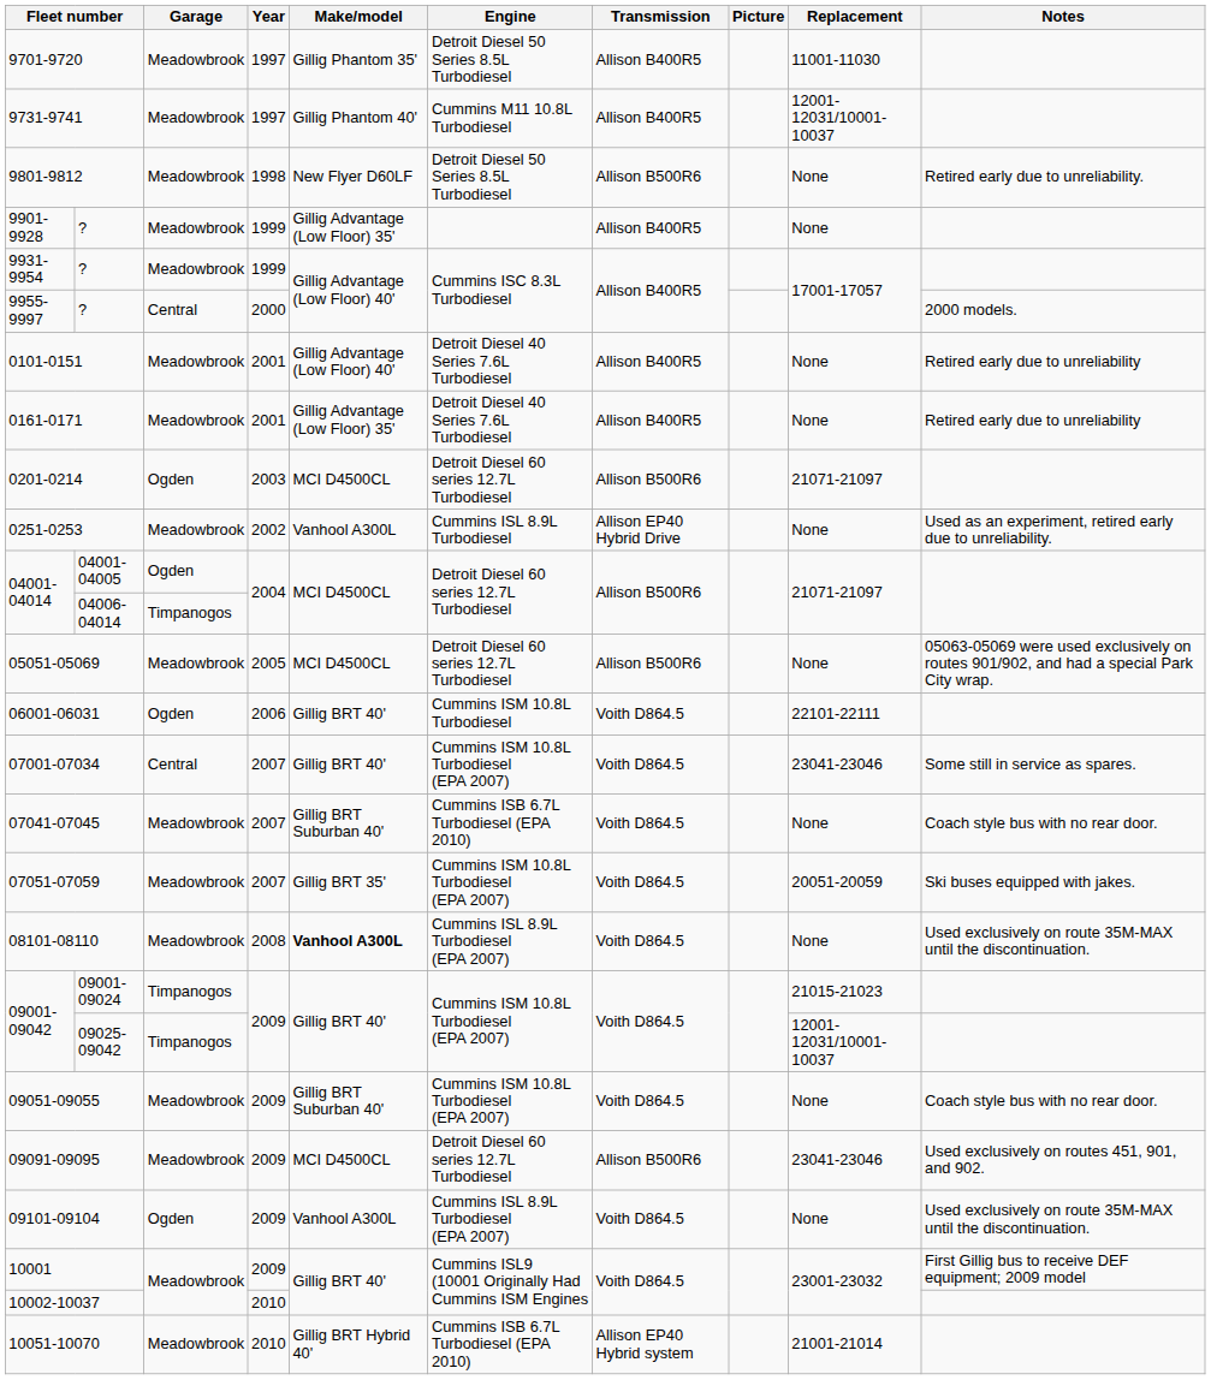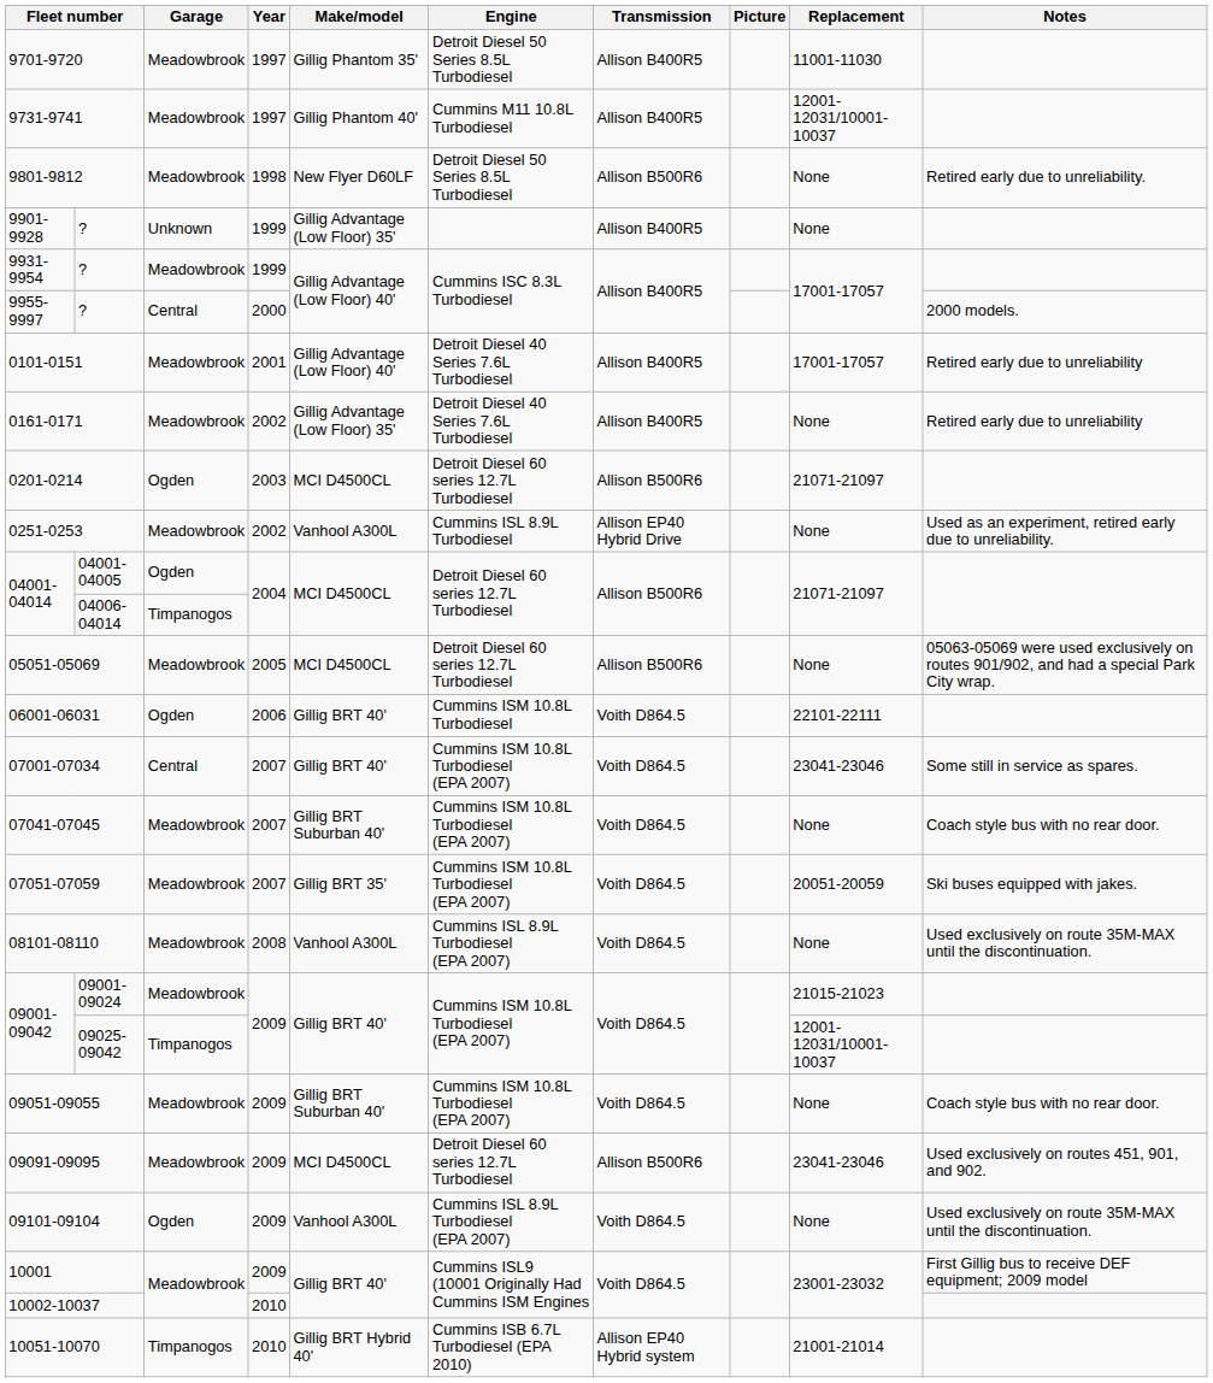 <table class="wikitable mw-collapsible">
 <tr>
 <th colspan="2">Fleet number</th>
 <th>Garage</th>
 <th>Year</th>
 <th>Make/model</th>
 <th>Engine</th>
 <th>Transmission</th>
 <th>Picture</th>
 <th>Replacement</th>
 <th>Notes</th>
 </tr>
 <tr>
 <td colspan="2">9701-9720</td>
 <td>Meadowbrook</td>
 <td>1997</td>
 <td>Gillig Phantom 35'</td>
 <td>Detroit Diesel 50 Series 8.5L Turbodiesel</td>
 <td>Allison B400R5</td>
 <td></td>
 <td>11001-11030</td>
 <td></td>
 </tr>
 <tr>
 <td colspan="2">9731-9741</td>
 <td>Meadowbrook</td>
 <td>1997</td>
 <td>Gillig Phantom 40'</td>
 <td>Cummins M11 10.8L Turbodiesel</td>
 <td>Allison B400R5</td>
 <td></td>
 <td>12001-12031/10001-10037</td>
 <td></td>
 </tr>
 <tr>
 <td colspan="2">9801-9812</td>
 <td>Meadowbrook</td>
 <td>1998</td>
 <td>New Flyer D60LF</td>
 <td>Detroit Diesel 50 Series 8.5L Turbodiesel</td>
 <td>Allison B500R6</td>
 <td></td>
 <td>None</td>
 <td>Retired early due to unreliability.</td>
 </tr>
 <tr>
 <td>9901-9928</td>
 <td>?</td>
-<td>Meadowbrook</td>
+<td>Unknown</td>
 <td>1999</td>
 <td>Gillig Advantage (Low Floor) 35'</td>
 <td></td>
 <td>Allison B400R5</td>
 <td></td>
 <td>None</td>
 <td></td>
 </tr>
 <tr>
 <td>9931-9954</td>
 <td>?</td>
 <td>Meadowbrook</td>
 <td>1999</td>
 <td rowspan="2">Gillig Advantage (Low Floor) 40'</td>
 <td rowspan="2">Cummins ISC 8.3L Turbodiesel</td>
 <td rowspan="2">Allison B400R5</td>
 <td></td>
 <td rowspan="2">17001-17057</td>
 <td></td>
 </tr>
 <tr>
 <td>9955-9997</td>
 <td>?</td>
 <td>Central</td>
 <td>2000</td>
 <td></td>
 <td>2000 models.</td>
 </tr>
 <tr>
 <td colspan="2">0101-0151</td>
 <td>Meadowbrook</td>
 <td>2001</td>
 <td>Gillig Advantage (Low Floor) 40'</td>
 <td>Detroit Diesel 40 Series 7.6L Turbodiesel</td>
 <td>Allison B400R5</td>
 <td></td>
-<td>None</td>
+<td>17001-17057</td>
 <td>Retired early due to unreliability</td>
 </tr>
 <tr>
 <td colspan="2">0161-0171</td>
 <td>Meadowbrook</td>
-<td>2001</td>
+<td>2002</td>
 <td>Gillig Advantage (Low Floor) 35'</td>
 <td>Detroit Diesel 40 Series 7.6L Turbodiesel</td>
 <td>Allison B400R5</td>
 <td></td>
 <td>None</td>
 <td>Retired early due to unreliability</td>
 </tr>
 <tr>
 <td colspan="2">0201-0214</td>
 <td>Ogden</td>
 <td>2003</td>
 <td>MCI D4500CL</td>
 <td>Detroit Diesel 60 series 12.7L Turbodiesel</td>
 <td>Allison B500R6</td>
 <td></td>
 <td>21071-21097</td>
 <td></td>
 </tr>
 <tr>
 <td colspan="2">0251-0253</td>
 <td>Meadowbrook</td>
 <td>2002</td>
 <td>Vanhool A300L</td>
 <td>Cummins ISL 8.9L Turbodiesel</td>
 <td>Allison EP40 Hybrid Drive</td>
 <td></td>
 <td>None</td>
 <td>Used as an experiment, retired early due to unreliability.</td>
 </tr>
 <tr>
 <td rowspan="2">04001-04014</td>
 <td>04001-04005</td>
 <td>Ogden</td>
 <td rowspan="2">2004</td>
 <td rowspan="2">MCI D4500CL</td>
 <td rowspan="2">Detroit Diesel 60 series 12.7L Turbodiesel</td>
 <td rowspan="2">Allison B500R6</td>
 <td rowspan="2"></td>
 <td rowspan="2">21071-21097</td>
 <td rowspan="2"></td>
 </tr>
 <tr>
 <td>04006-04014</td>
 <td>Timpanogos</td>
 </tr>
 <tr>
 <td colspan="2">05051-05069</td>
 <td>Meadowbrook</td>
 <td>2005</td>
 <td>MCI D4500CL</td>
 <td>Detroit Diesel 60 series 12.7L Turbodiesel</td>
 <td>Allison B500R6</td>
 <td></td>
 <td>None</td>
 <td>05063-05069 were used exclusively on routes 901/902, and had a special Park City wrap.</td>
 </tr>
 <tr>
 <td colspan="2">06001-06031</td>
 <td>Ogden</td>
 <td>2006</td>
 <td>Gillig BRT 40'</td>
 <td>Cummins ISM 10.8L Turbodiesel</td>
 <td>Voith D864.5</td>
 <td></td>
 <td>22101-22111</td>
 <td></td>
 </tr>
 <tr>
 <td colspan="2">07001-07034</td>
 <td>Central</td>
 <td>2007</td>
 <td>Gillig BRT 40'</td>
 <td>Cummins ISM 10.8L Turbodiesel<br>(EPA 2007)</td>
 <td>Voith D864.5</td>
 <td></td>
 <td>23041-23046</td>
 <td>Some still in service as spares.</td>
 </tr>
 <tr>
 <td colspan="2">07041-07045</td>
 <td>Meadowbrook</td>
 <td>2007</td>
 <td>Gillig BRT Suburban 40'</td>
-<td>Cummins ISB 6.7L Turbodiesel (EPA 2010)</td>
+<td>Cummins ISM 10.8L Turbodiesel<br>(EPA 2007)</td>
 <td>Voith D864.5</td>
 <td></td>
 <td>None</td>
 <td>Coach style bus with no rear door.</td>
 </tr>
 <tr>
 <td colspan="2">07051-07059</td>
 <td>Meadowbrook</td>
 <td>2007</td>
 <td>Gillig BRT 35'</td>
 <td>Cummins ISM 10.8L Turbodiesel<br>(EPA 2007)</td>
 <td>Voith D864.5</td>
 <td></td>
 <td>20051-20059</td>
 <td>Ski buses equipped with jakes.</td>
 </tr>
 <tr>
 <td colspan="2">08101-08110</td>
 <td>Meadowbrook</td>
 <td>2008</td>
-<td><strong>Vanhool A300L</strong></td>
+<td>Vanhool A300L</td>
 <td>Cummins ISL 8.9L Turbodiesel<br>(EPA 2007)</td>
 <td>Voith D864.5</td>
 <td></td>
 <td>None</td>
 <td>Used exclusively on route 35M-MAX until the discontinuation.</td>
 </tr>
 <tr>
 <td rowspan="2">09001-09042</td>
 <td>09001-09024</td>
-<td>Timpanogos</td>
+<td>Meadowbrook</td>
 <td rowspan="2">2009</td>
 <td rowspan="2">Gillig BRT 40'</td>
 <td rowspan="2">Cummins ISM 10.8L Turbodiesel<br>(EPA 2007)</td>
 <td rowspan="2">Voith D864.5</td>
 <td rowspan="2"></td>
 <td>21015-21023</td>
 <td></td>
 </tr>
 <tr>
 <td>09025-09042</td>
 <td>Timpanogos</td>
 <td>12001-12031/10001-10037</td>
 <td></td>
 </tr>
 <tr>
 <td colspan="2">09051-09055</td>
 <td>Meadowbrook</td>
 <td>2009</td>
 <td>Gillig BRT Suburban 40'</td>
 <td>Cummins ISM 10.8L Turbodiesel<br>(EPA 2007)</td>
 <td>Voith D864.5</td>
 <td></td>
 <td>None</td>
 <td>Coach style bus with no rear door.</td>
 </tr>
 <tr>
 <td colspan="2">09091-09095</td>
 <td>Meadowbrook</td>
 <td>2009</td>
 <td>MCI D4500CL</td>
 <td>Detroit Diesel 60 series 12.7L Turbodiesel</td>
 <td>Allison B500R6</td>
 <td></td>
 <td>23041-23046</td>
 <td>Used exclusively on routes 451, 901, and 902.</td>
 </tr>
 <tr>
 <td colspan="2">09101-09104</td>
 <td>Ogden</td>
 <td>2009</td>
 <td>Vanhool A300L</td>
 <td>Cummins ISL 8.9L Turbodiesel<br>(EPA 2007)</td>
 <td>Voith D864.5</td>
 <td></td>
 <td>None</td>
 <td>Used exclusively on route 35M-MAX until the discontinuation.</td>
 </tr>
 <tr>
 <td colspan="2">10001</td>
 <td rowspan="2">Meadowbrook</td>
 <td>2009</td>
 <td rowspan="2">Gillig BRT 40'</td>
 <td rowspan="2">Cummins ISL9<br>(10001 Originally Had Cummins ISM Engines</td>
 <td rowspan="2">Voith D864.5</td>
 <td rowspan="2"></td>
 <td rowspan="2">23001-23032</td>
 <td>First Gillig bus to receive DEF equipment; 2009 model</td>
 </tr>
 <tr>
 <td colspan="2">10002-10037</td>
 <td>2010</td>
 <td></td>
 </tr>
 <tr>
 <td colspan="2">10051-10070</td>
-<td>Meadowbrook</td>
+<td>Timpanogos</td>
 <td>2010</td>
 <td>Gillig BRT Hybrid 40'</td>
 <td>Cummins ISB 6.7L Turbodiesel (EPA 2010)</td>
 <td>Allison EP40 Hybrid system</td>
 <td></td>
 <td>21001-21014</td>
 <td></td>
 </tr>
 </table>
